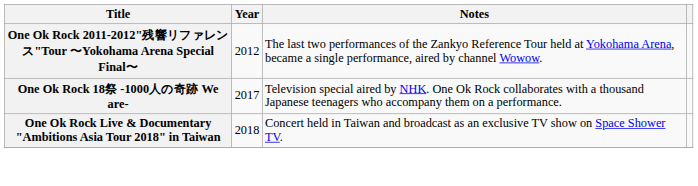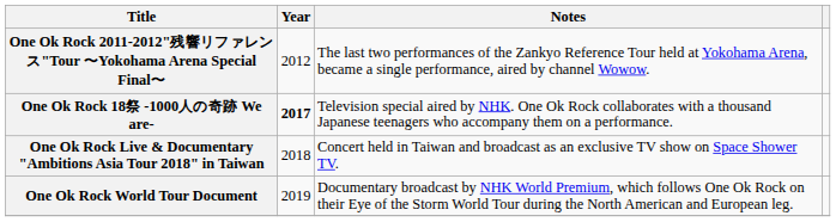 <table class="wikitable sortable plainrowheaders">
 <tr>
 <th scope="col" style="width:18em;">Title</th>
 <th scope="col">Year</th>
 <th scope="col" style="width:34em;" class="unsortable">Notes</th>
 <th></th>
 </tr>
 <tr>
 <th scope="row">One Ok Rock 2011-2012"残響リファレンス"Tour 〜Yokohama Arena Special Final〜</th>
 <td rowspan="1">2012</td>
 <td>The last two performances of the Zankyo Reference Tour held at <a href='#'>Yokohama Arena</a>, became a single performance, aired by channel <a href='#'>Wowow</a>.</td>
 <td></td>
 </tr>
 <tr>
 <th scope="row">One Ok Rock 18祭 -1000人の奇跡 We are-</th>
-<td rowspan="1">2017</td>
+<td rowspan="1"><strong>2017</strong></td>
 <td>Television special aired by <a href='#'>NHK</a>. One Ok Rock collaborates with a thousand Japanese teenagers who accompany them on a performance.</td>
 <td></td>
 </tr>
 <tr>
 <th scope="row">One Ok Rock Live & Documentary "Ambitions Asia Tour 2018" in Taiwan</th>
 <td rowspan="1">2018</td>
 <td>Concert held in Taiwan and broadcast as an exclusive TV show on <a href='#'>Space Shower TV</a>.</td>
 <td></td>
 </tr>
 <tr>
+<th scope="row">One Ok Rock World Tour Document</th>
+<td rowspan="1">2019</td>
+<td>Documentary broadcast by <a href='#'>NHK World Premium</a>, which follows One Ok Rock on their Eye of the Storm World Tour during the North American and European leg.</td>
+<td></td>
+</tr>
+<tr>
 </tr>
 </table>
